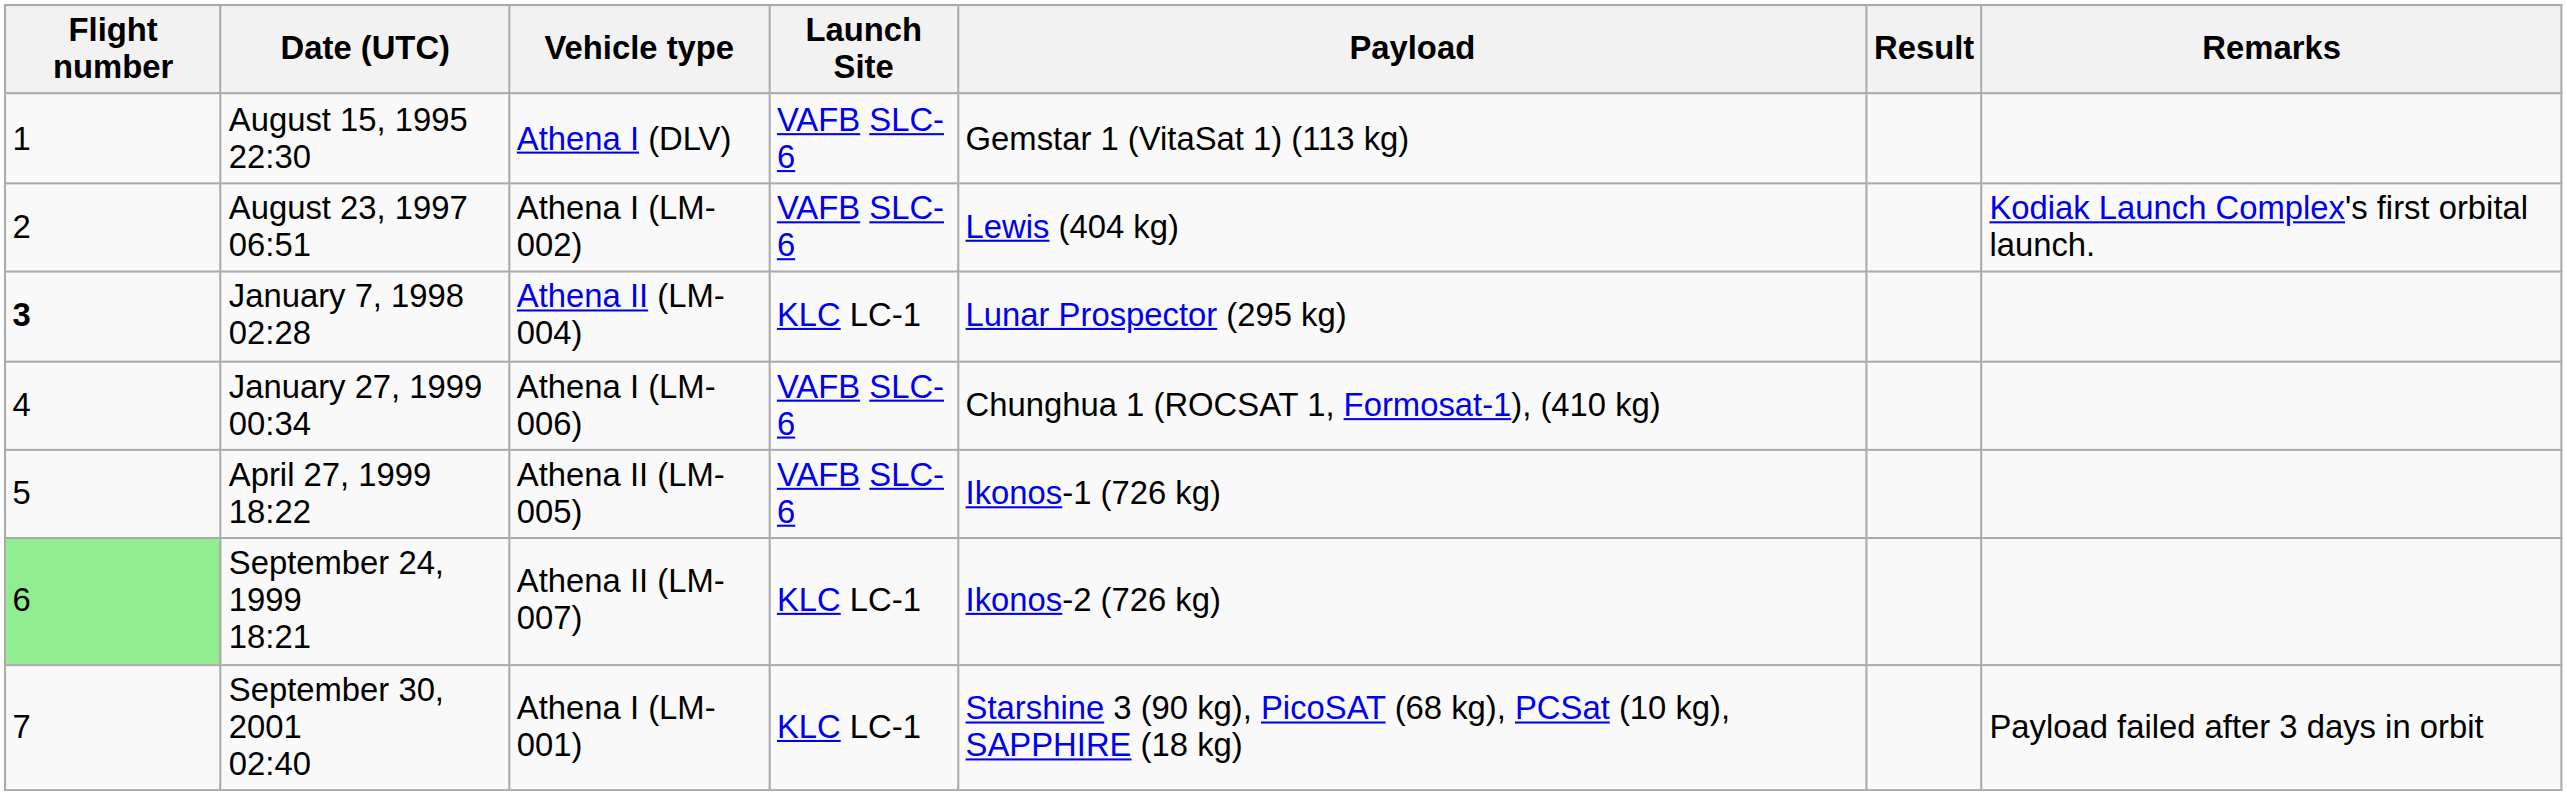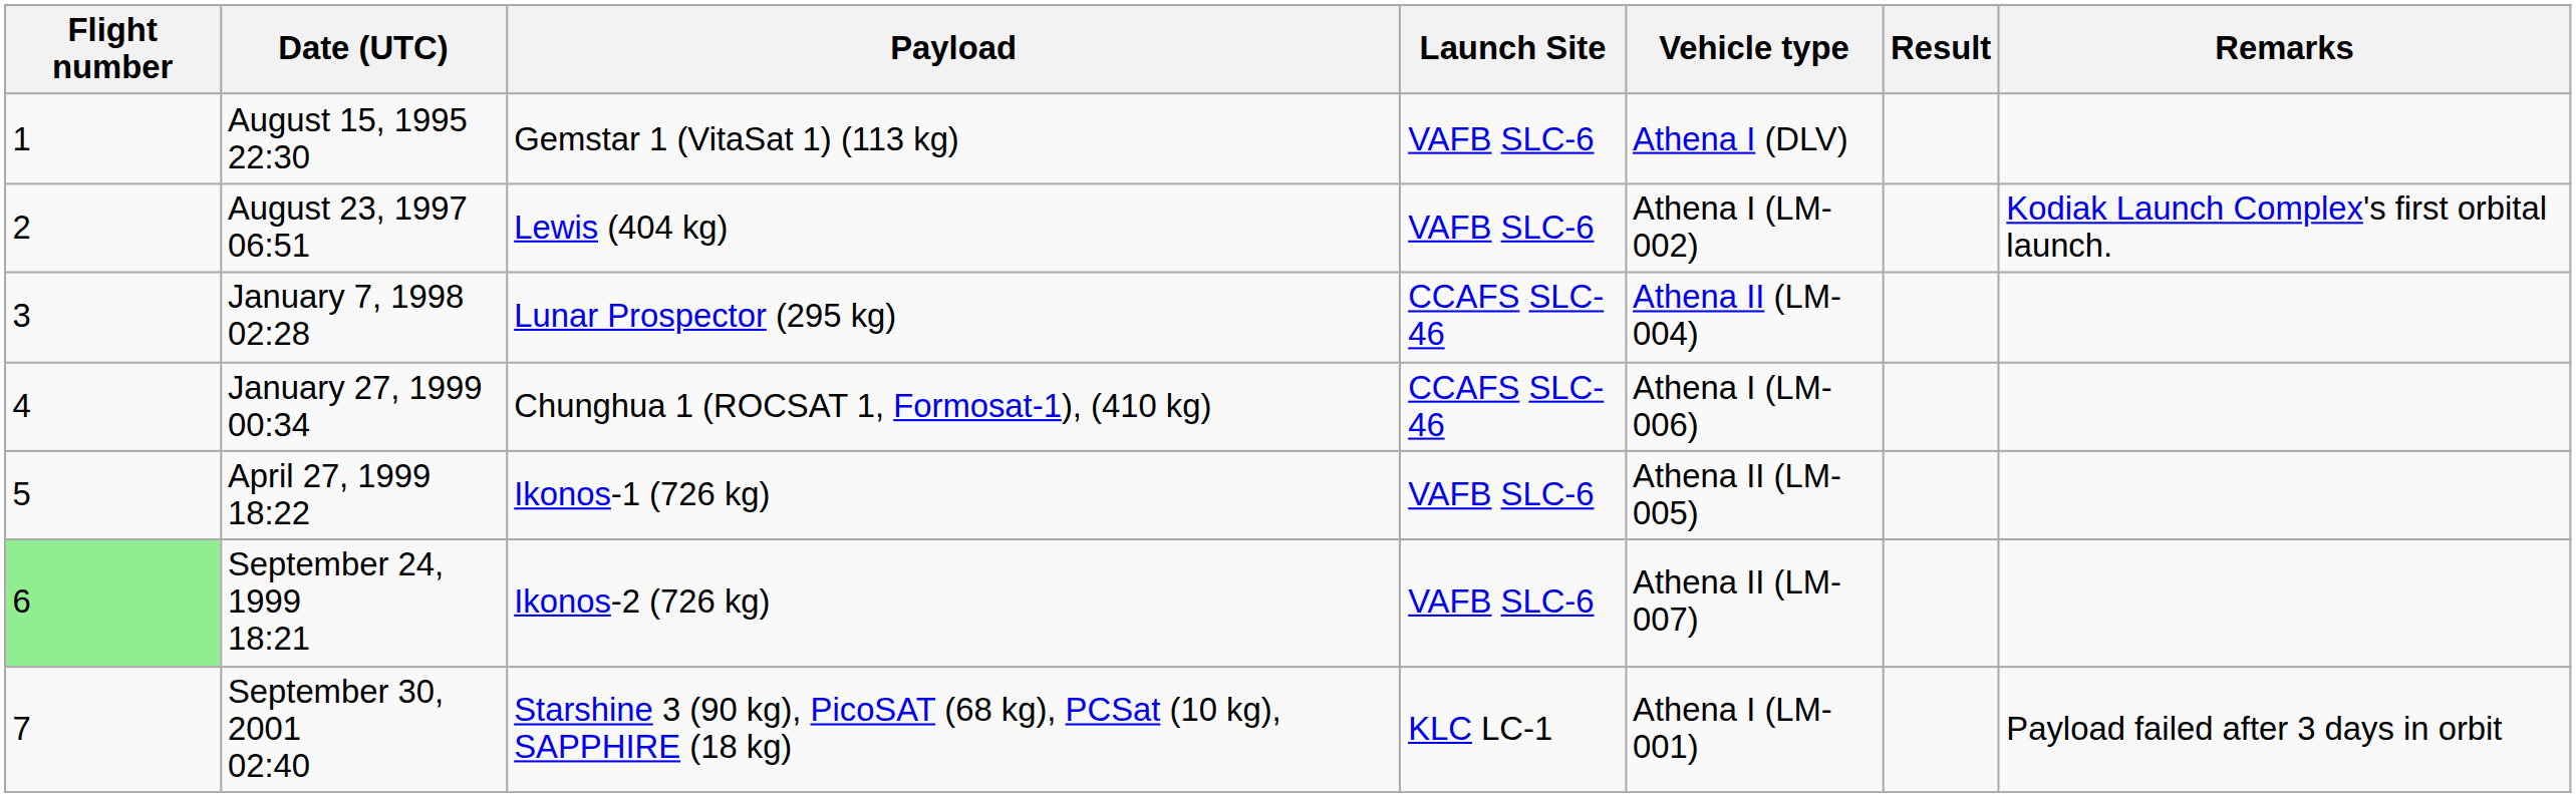 <table class="wikitable sortable">
 <tr>
 <th>Flight number</th>
 <th>Date (UTC)</th>
+<th>Payload</th>
+<th>Launch Site</th>
 <th>Vehicle type</th>
-<th>Launch Site</th>
-<th>Payload</th>
 <th>Result</th>
 <th>Remarks</th>
 </tr>
 <tr>
 <td>1</td>
 <td>August 15, 1995<br>22:30</td>
+<td>Gemstar 1 (VitaSat 1) (113 kg)</td>
+<td><a href='#'>VAFB</a> <a href='#'>SLC-6</a></td>
 <td><a href='#'>Athena I</a> (DLV)</td>
-<td><a href='#'>VAFB</a> <a href='#'>SLC-6</a></td>
-<td>Gemstar 1 (VitaSat 1) (113 kg)</td>
 <td></td>
 <td></td>
 </tr>
 <tr>
 <td>2</td>
 <td>August 23, 1997<br>06:51</td>
+<td><a href='#'>Lewis</a> (404 kg)</td>
+<td><a href='#'>VAFB</a> <a href='#'>SLC-6</a></td>
 <td>Athena I (LM-002)</td>
-<td><a href='#'>VAFB</a> <a href='#'>SLC-6</a></td>
-<td><a href='#'>Lewis</a> (404 kg)</td>
 <td></td>
 <td><a href='#'>Kodiak Launch Complex</a>'s first orbital launch.</td>
 </tr>
 <tr>
-<td><strong>3</strong></td>
+<td>3</td>
 <td>January 7, 1998<br>02:28</td>
+<td><a href='#'>Lunar Prospector</a> (295 kg)</td>
+<td><a href='#'>CCAFS</a> <a href='#'>SLC-46</a></td>
 <td><a href='#'>Athena II</a> (LM-004)</td>
-<td><a href='#'>KLC</a> LC-1</td>
-<td><a href='#'>Lunar Prospector</a> (295 kg)</td>
 <td></td>
 <td></td>
 </tr>
 <tr>
 <td>4</td>
 <td>January 27, 1999<br>00:34</td>
+<td>Chunghua 1 (ROCSAT 1, <a href='#'>Formosat-1</a>), (410 kg)</td>
+<td><a href='#'>CCAFS</a> <a href='#'>SLC-46</a></td>
 <td>Athena I (LM-006)</td>
-<td><a href='#'>VAFB</a> <a href='#'>SLC-6</a></td>
-<td>Chunghua 1 (ROCSAT 1, <a href='#'>Formosat-1</a>), (410 kg)</td>
 <td></td>
 <td></td>
 </tr>
 <tr>
 <td>5</td>
 <td>April 27, 1999<br>18:22</td>
+<td><a href='#'>Ikonos</a>-1 (726 kg)</td>
+<td><a href='#'>VAFB</a> <a href='#'>SLC-6</a></td>
 <td>Athena II (LM-005)</td>
-<td><a href='#'>VAFB</a> <a href='#'>SLC-6</a></td>
-<td><a href='#'>Ikonos</a>-1 (726 kg)</td>
 <td></td>
 <td></td>
 </tr>
 <tr>
 <td style="background: lightgreen;">6</td>
 <td>September 24, 1999<br>18:21</td>
+<td><a href='#'>Ikonos</a>-2 (726 kg)</td>
+<td><a href='#'>VAFB</a> <a href='#'>SLC-6</a></td>
 <td>Athena II  (LM-007)</td>
-<td><a href='#'>KLC</a> LC-1</td>
-<td><a href='#'>Ikonos</a>-2 (726 kg)</td>
 <td></td>
 <td></td>
 </tr>
 <tr>
 <td>7</td>
 <td>September 30, 2001<br>02:40</td>
+<td><a href='#'>Starshine</a> 3 (90 kg), <a href='#'>PicoSAT</a> (68 kg), <a href='#'>PCSat</a> (10 kg), <a href='#'>SAPPHIRE</a> (18 kg)</td>
+<td><a href='#'>KLC</a> LC-1</td>
 <td>Athena I (LM-001)</td>
-<td><a href='#'>KLC</a> LC-1</td>
-<td><a href='#'>Starshine</a> 3 (90 kg), <a href='#'>PicoSAT</a> (68 kg), <a href='#'>PCSat</a> (10 kg), <a href='#'>SAPPHIRE</a> (18 kg)</td>
 <td></td>
 <td>Payload failed after 3 days in orbit</td>
 </tr>
 </table>
